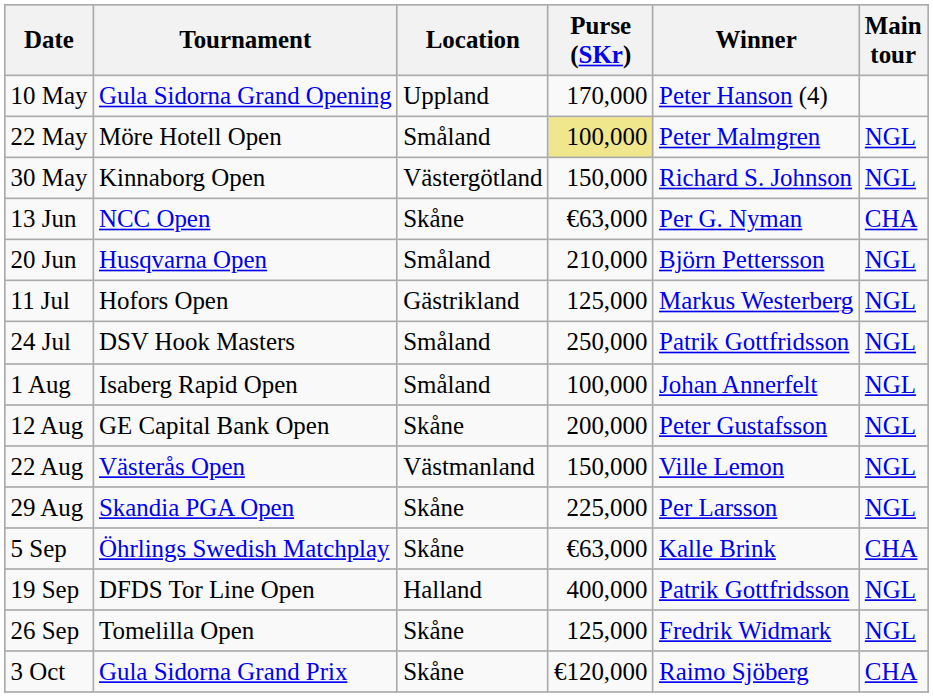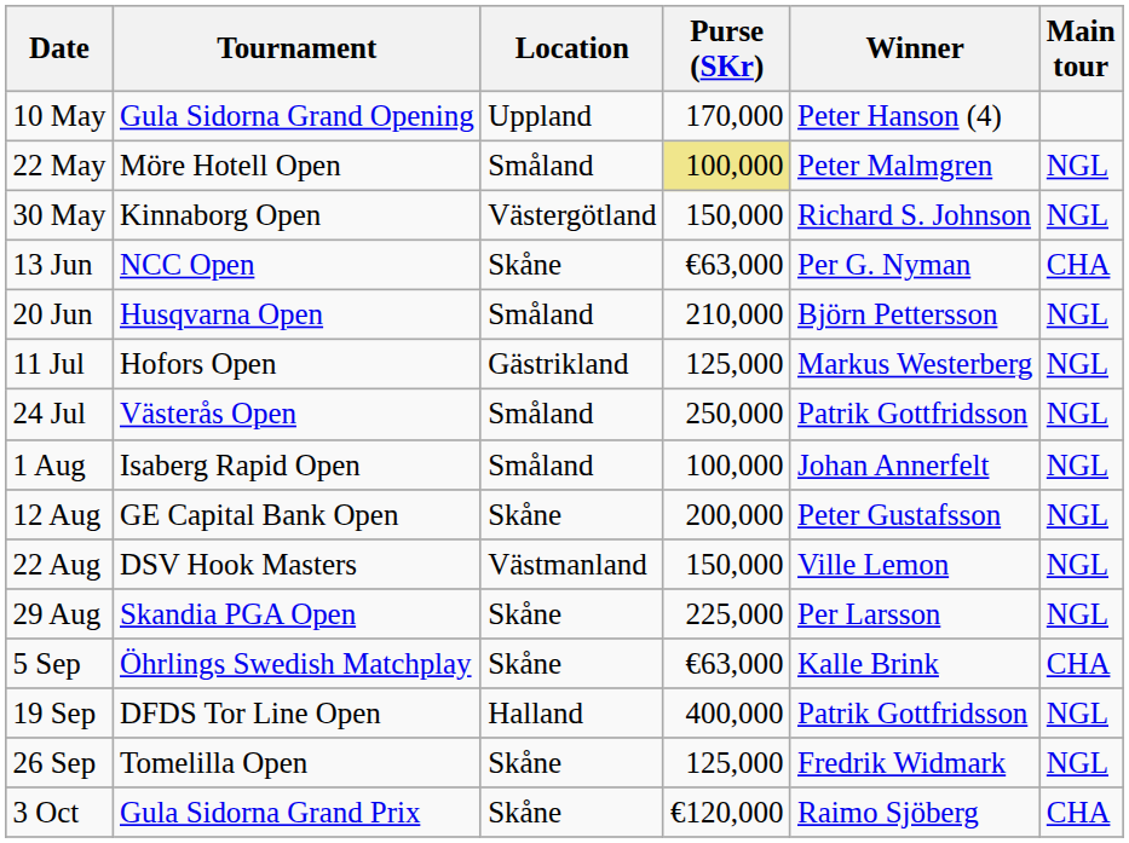 <table class="wikitable" style="font-size:95%;">
 <tr>
 <th>Date</th>
 <th>Tournament</th>
 <th>Location</th>
 <th>Purse<br>(<a href='#'>SKr</a>)</th>
 <th>Winner</th>
 <th>Main<br>tour</th>
 </tr>
 <tr>
 <td>10 May</td>
 <td><a href='#'>Gula Sidorna Grand Opening</a></td>
 <td>Uppland</td>
 <td align=right>170,000</td>
 <td> <a href='#'>Peter Hanson</a> (4)</td>
 <td></td>
 </tr>
 <tr>
 <td>22 May</td>
 <td>Möre Hotell Open</td>
 <td>Småland</td>
 <td align=right style="background: khaki;">100,000</td>
 <td> <a href='#'>Peter Malmgren</a></td>
 <td><a href='#'>NGL</a></td>
 </tr>
 <tr>
 <td>30 May</td>
 <td>Kinnaborg Open</td>
 <td>Västergötland</td>
 <td align=right>150,000</td>
 <td> <a href='#'>Richard S. Johnson</a></td>
 <td><a href='#'>NGL</a></td>
 </tr>
 <tr>
 <td>13 Jun</td>
 <td><a href='#'>NCC Open</a></td>
 <td>Skåne</td>
 <td align=right>€63,000</td>
 <td> <a href='#'>Per G. Nyman</a></td>
 <td><a href='#'>CHA</a></td>
 </tr>
 <tr>
 <td>20 Jun</td>
 <td><a href='#'>Husqvarna Open</a></td>
 <td>Småland</td>
 <td align=right>210,000</td>
 <td> <a href='#'>Björn Pettersson</a></td>
 <td><a href='#'>NGL</a></td>
 </tr>
 <tr>
 <td>11 Jul</td>
 <td>Hofors Open</td>
 <td>Gästrikland</td>
 <td align=right>125,000</td>
 <td> <a href='#'>Markus Westerberg</a></td>
 <td><a href='#'>NGL</a></td>
 </tr>
 <tr>
 <td>24 Jul</td>
-<td>DSV Hook Masters</td>
+<td><a href='#'>Västerås Open</a></td>
 <td>Småland</td>
 <td align=right>250,000</td>
 <td> <a href='#'>Patrik Gottfridsson</a></td>
 <td><a href='#'>NGL</a></td>
 </tr>
 <tr>
 <td>1 Aug</td>
 <td>Isaberg Rapid Open</td>
 <td>Småland</td>
 <td align=right>100,000</td>
 <td> <a href='#'>Johan Annerfelt</a></td>
 <td><a href='#'>NGL</a></td>
 </tr>
 <tr>
 <td>12 Aug</td>
 <td>GE Capital Bank Open</td>
 <td>Skåne</td>
 <td align=right>200,000</td>
 <td> <a href='#'>Peter Gustafsson</a></td>
 <td><a href='#'>NGL</a></td>
 </tr>
 <tr>
 <td>22 Aug</td>
-<td><a href='#'>Västerås Open</a></td>
+<td>DSV Hook Masters</td>
 <td>Västmanland</td>
 <td align=right>150,000</td>
 <td> <a href='#'>Ville Lemon</a></td>
 <td><a href='#'>NGL</a></td>
 </tr>
 <tr>
 <td>29 Aug</td>
 <td><a href='#'>Skandia PGA Open</a></td>
 <td>Skåne</td>
 <td align=right>225,000</td>
 <td> <a href='#'>Per Larsson</a></td>
 <td><a href='#'>NGL</a></td>
 </tr>
 <tr>
 <td>5 Sep</td>
 <td><a href='#'>Öhrlings Swedish Matchplay</a></td>
 <td>Skåne</td>
 <td align=right>€63,000</td>
 <td> <a href='#'>Kalle Brink</a></td>
 <td><a href='#'>CHA</a></td>
 </tr>
 <tr>
 <td>19 Sep</td>
 <td>DFDS Tor Line Open</td>
 <td>Halland</td>
 <td align=right>400,000</td>
 <td> <a href='#'>Patrik Gottfridsson</a></td>
 <td><a href='#'>NGL</a></td>
 </tr>
 <tr>
 <td>26 Sep</td>
 <td>Tomelilla Open</td>
 <td>Skåne</td>
 <td align=right>125,000</td>
 <td> <a href='#'>Fredrik Widmark</a></td>
 <td><a href='#'>NGL</a></td>
 </tr>
 <tr>
 <td>3 Oct</td>
 <td><a href='#'>Gula Sidorna Grand Prix</a></td>
 <td>Skåne</td>
 <td align=right>€120,000</td>
 <td> <a href='#'>Raimo Sjöberg</a></td>
 <td><a href='#'>CHA</a></td>
 </tr>
 </table>
